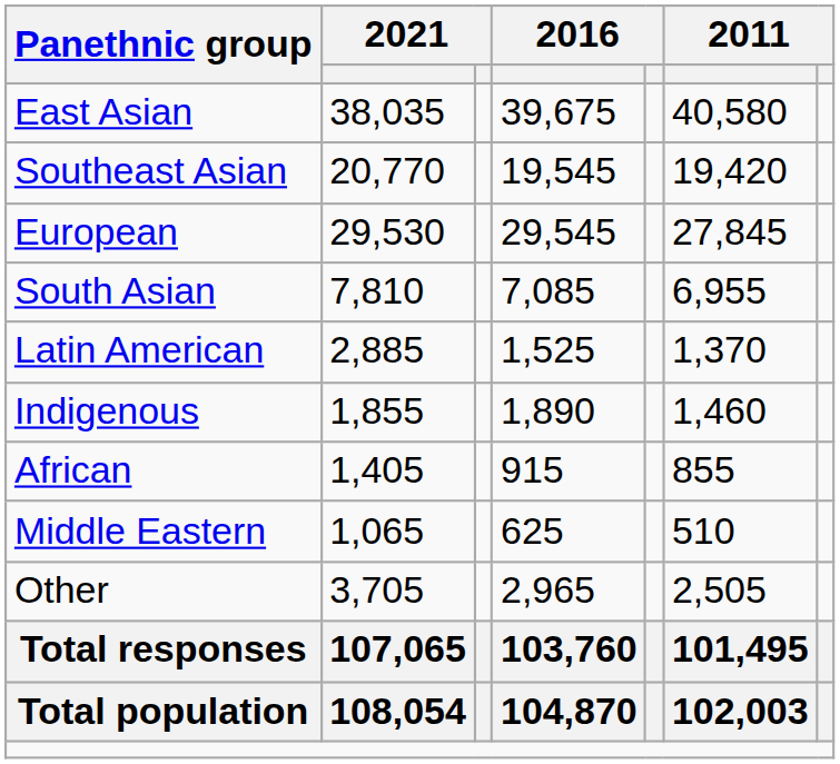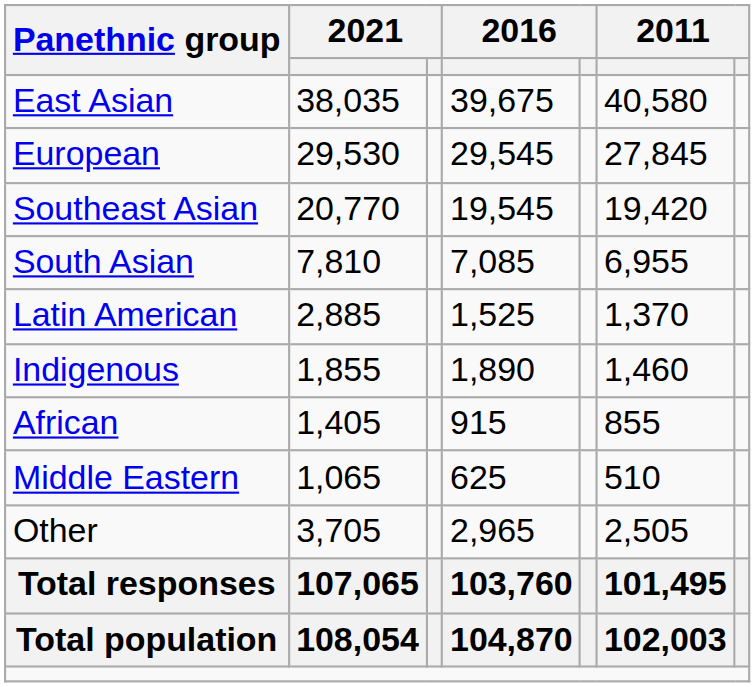 <table class="wikitable collapsible sortable">
 <tr>
 <th rowspan="2"><a href='#'>Panethnic</a> group</th>
 <th colspan="2">2021</th>
 <th colspan="2">2016</th>
 <th colspan="2">2011</th>
 </tr>
 <tr>
 <th><a href='#'></a></th>
 <th></th>
 <th></th>
 <th></th>
 <th></th>
 <th></th>
 </tr>
 <tr>
 <td><a href='#'>East Asian</a></td>
 <td>38,035</td>
 <td></td>
 <td>39,675</td>
 <td></td>
 <td>40,580</td>
 <td></td>
 </tr>
 <tr>
+<td><a href='#'>European</a></td>
+<td>29,530</td>
+<td></td>
+<td>29,545</td>
+<td></td>
+<td>27,845</td>
+<td></td>
+</tr>
+<tr>
 <td><a href='#'>Southeast Asian</a></td>
 <td>20,770</td>
 <td></td>
 <td>19,545</td>
 <td></td>
 <td>19,420</td>
-<td></td>
-</tr>
-<tr>
-<td><a href='#'>European</a></td>
-<td>29,530</td>
-<td></td>
-<td>29,545</td>
-<td></td>
-<td>27,845</td>
 <td></td>
 </tr>
 <tr>
 <td><a href='#'>South Asian</a></td>
 <td>7,810</td>
 <td></td>
 <td>7,085</td>
 <td></td>
 <td>6,955</td>
 <td></td>
 </tr>
 <tr>
 <td><a href='#'>Latin American</a></td>
 <td>2,885</td>
 <td></td>
 <td>1,525</td>
 <td></td>
 <td>1,370</td>
 <td></td>
 </tr>
 <tr>
 <td><a href='#'>Indigenous</a></td>
 <td>1,855</td>
 <td></td>
 <td>1,890</td>
 <td></td>
 <td>1,460</td>
 <td></td>
 </tr>
 <tr>
 <td><a href='#'>African</a></td>
 <td>1,405</td>
 <td></td>
 <td>915</td>
 <td></td>
 <td>855</td>
 <td></td>
 </tr>
 <tr>
 <td><a href='#'>Middle Eastern</a></td>
 <td>1,065</td>
 <td></td>
 <td>625</td>
 <td></td>
 <td>510</td>
 <td></td>
 </tr>
 <tr>
 <td>Other</td>
 <td>3,705</td>
 <td></td>
 <td>2,965</td>
 <td></td>
 <td>2,505</td>
 <td></td>
 </tr>
 <tr class="sortbottom">
 <th>Total responses</th>
 <th>107,065</th>
 <th></th>
 <th>103,760</th>
 <th></th>
 <th>101,495</th>
 <th></th>
 </tr>
 <tr class="sortbottom">
 <th>Total population</th>
 <th>108,054</th>
 <th></th>
 <th>104,870</th>
 <th></th>
 <th>102,003</th>
 <th></th>
 </tr>
 <tr class="sortbottom">
 <td colspan="7"></td>
 </tr>
 </table>
